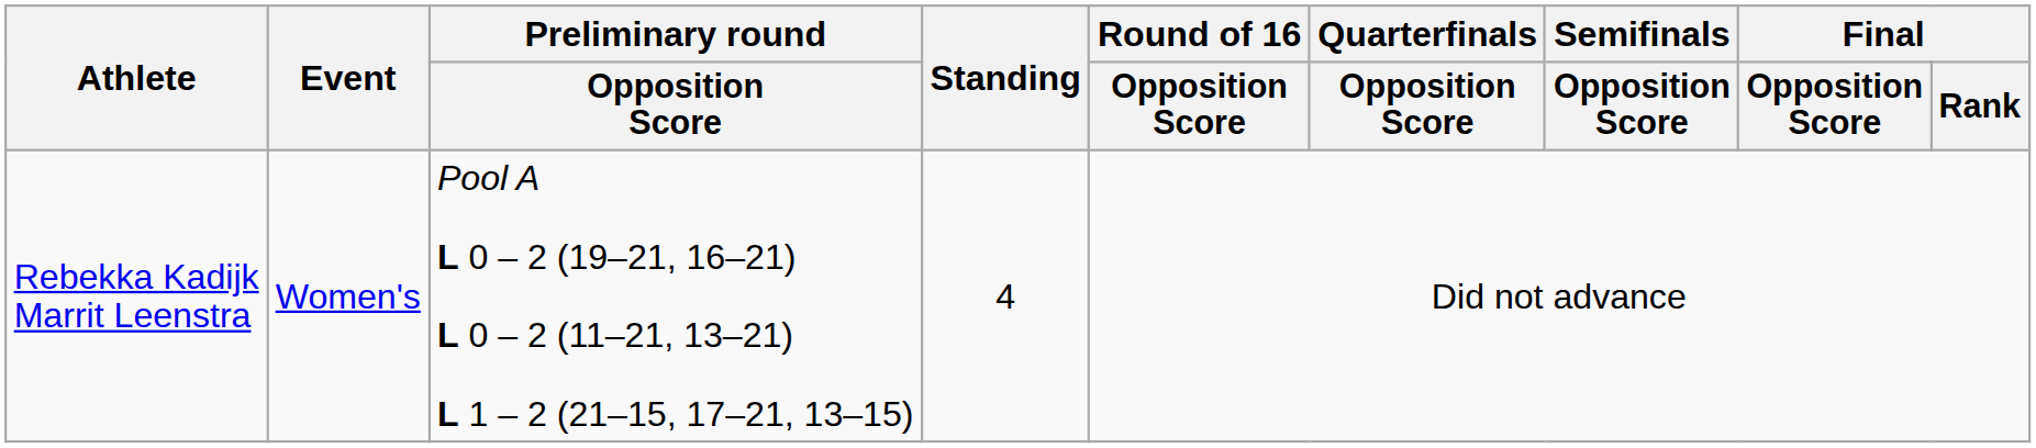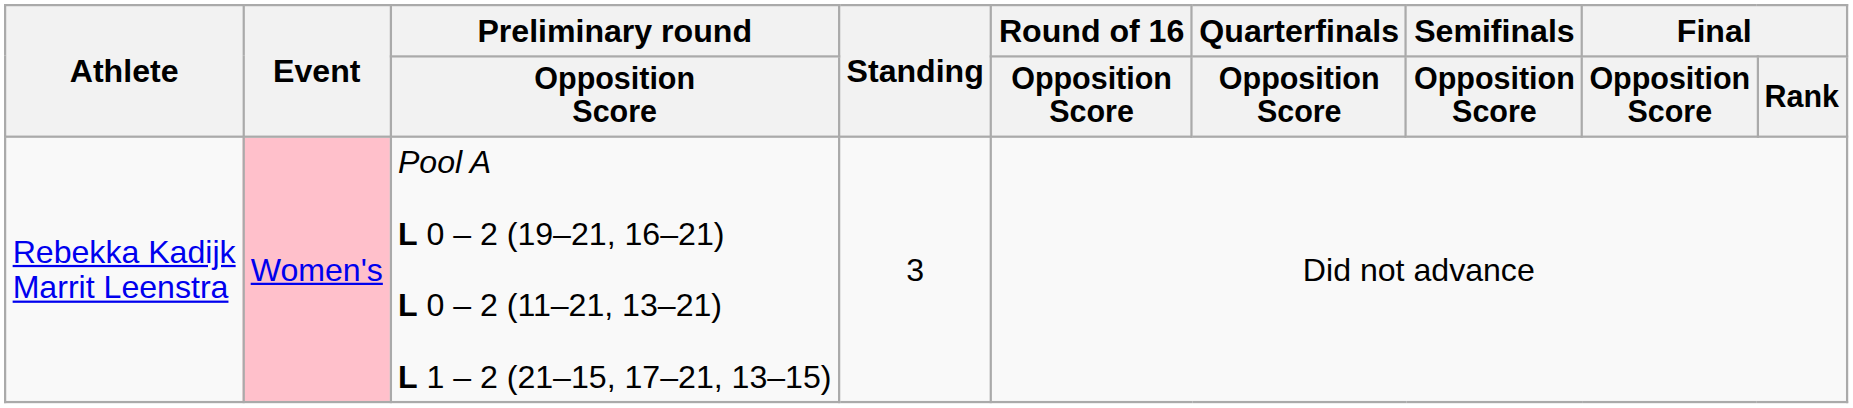 <table class=wikitable style="font-size:90%">
 <tr>
 <th rowspan="2">Athlete</th>
 <th rowspan="2">Event</th>
 <th>Preliminary round</th>
 <th rowspan="2">Standing</th>
 <th>Round of 16</th>
 <th>Quarterfinals</th>
 <th>Semifinals</th>
 <th colspan=2>Final</th>
 </tr>
 <tr style="font-size:95%">
 <th>Opposition<br>Score</th>
 <th>Opposition<br>Score</th>
 <th>Opposition<br>Score</th>
 <th>Opposition<br>Score</th>
 <th>Opposition<br>Score</th>
 <th>Rank</th>
 </tr>
 <tr align=center>
 <td align=left><a href='#'>Rebekka Kadijk</a><br><a href='#'>Marrit Leenstra</a></td>
-<td align=left><a href='#'>Women's</a></td>
+<td align=left style="background: pink;"><a href='#'>Women's</a></td>
 <td align=left><em>Pool A</em><br><br><strong>L</strong> 0 – 2 (19–21, 16–21)<br><br><strong>L</strong> 0 – 2 (11–21, 13–21)<br><br><strong>L</strong> 1 – 2 (21–15, 17–21, 13–15)</td>
-<td>4</td>
+<td>3</td>
 <td colspan=5>Did not advance</td>
 </tr>
 </table>
